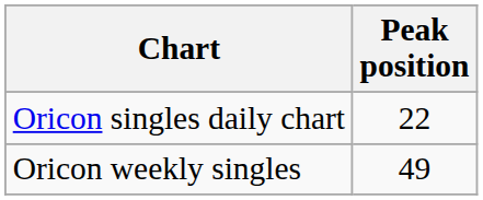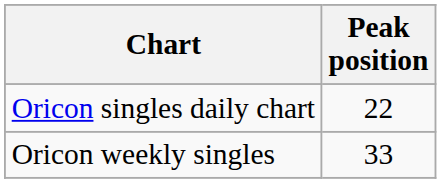 <table class="wikitable">
 <tr>
 <th>Chart</th>
 <th>Peak<br>position</th>
 </tr>
 <tr>
 <td><a href='#'>Oricon</a> singles daily chart</td>
 <td align="center">22</td>
 </tr>
 <tr>
 <td>Oricon weekly singles </td>
-<td align="center">49</td>
+<td align="center">33</td>
 </tr>
 </table>
